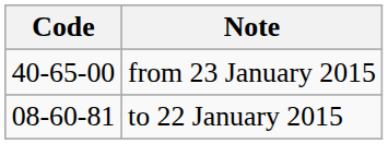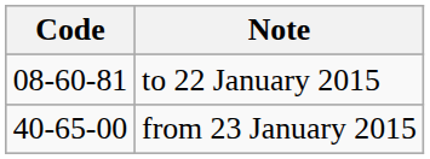 <table class="wikitable" style="text-align:left">
 <tr>
 <th>Code</th>
 <th>Note</th>
 </tr>
 <tr>
+<td>08-60-81</td>
+<td>to 22 January 2015</td>
+</tr>
+<tr>
 <td>40-65-00</td>
 <td>from 23 January 2015</td>
 </tr>
-<tr>
-<td>08-60-81</td>
-<td>to 22 January 2015</td>
-</tr>
 </table>
